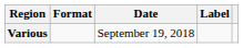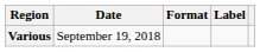 <table class="wikitable plainrowheaders">
 <tr>
 <th scope="col">Region</th>
+<th scope="col">Date</th>
 <th scope="col">Format</th>
-<th scope="col">Date</th>
 <th scope="col">Label</th>
 <th scope="col"></th>
 </tr>
 <tr>
 <th scope="row">Various</th>
+<td>September 19, 2018</td>
 <td></td>
-<td>September 19, 2018</td>
 <td></td>
 <td></td>
 </tr>
 </table>
